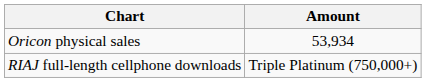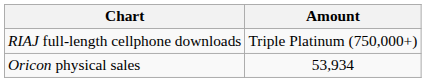 <table class="wikitable">
 <tr>
 <th>Chart</th>
 <th>Amount</th>
 </tr>
 <tr>
+<td><em>RIAJ</em> full-length cellphone downloads</td>
+<td style="text-align:center;">Triple Platinum (750,000+)</td>
+</tr>
+<tr>
 <td><em>Oricon</em> physical sales</td>
 <td style="text-align:center;">53,934</td>
 </tr>
-<tr>
-<td><em>RIAJ</em> full-length cellphone downloads</td>
-<td style="text-align:center;">Triple Platinum (750,000+)</td>
-</tr>
 </table>
